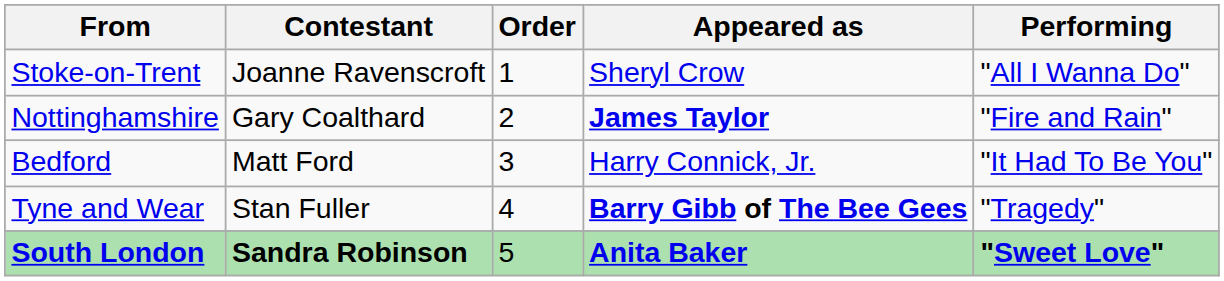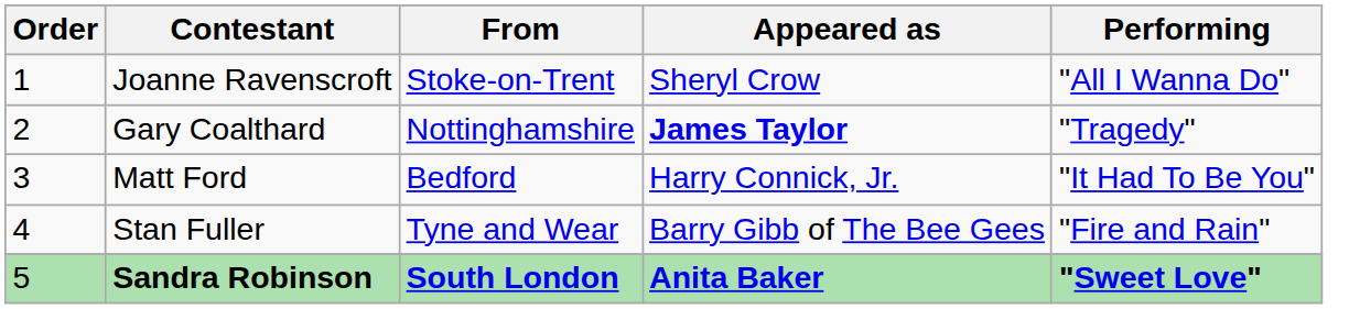 <table class="wikitable">
 <tr>
+<th>Order</th>
+<th>Contestant</th>
 <th>From</th>
-<th>Contestant</th>
-<th>Order</th>
 <th>Appeared as</th>
 <th>Performing</th>
 </tr>
 <tr>
+<td>1</td>
+<td>Joanne Ravenscroft</td>
 <td><a href='#'>Stoke-on-Trent</a></td>
-<td>Joanne Ravenscroft</td>
-<td>1</td>
 <td><a href='#'>Sheryl Crow</a></td>
 <td>"<a href='#'>All I Wanna Do</a>"</td>
 </tr>
 <tr>
+<td>2</td>
+<td>Gary Coalthard</td>
 <td><a href='#'>Nottinghamshire</a></td>
-<td>Gary Coalthard</td>
-<td>2</td>
 <td><strong><a href='#'>James Taylor</a></strong></td>
-<td>"<a href='#'>Fire and Rain</a>"</td>
+<td>"<a href='#'>Tragedy</a>"</td>
 </tr>
 <tr>
+<td>3</td>
+<td>Matt Ford</td>
 <td><a href='#'>Bedford</a></td>
-<td>Matt Ford</td>
-<td>3</td>
 <td><a href='#'>Harry Connick, Jr.</a></td>
 <td>"<a href='#'>It Had To Be You</a>"</td>
 </tr>
 <tr>
+<td>4</td>
+<td>Stan Fuller</td>
 <td><a href='#'>Tyne and Wear</a></td>
-<td>Stan Fuller</td>
-<td>4</td>
-<td><strong><a href='#'>Barry Gibb</a> of <a href='#'>The Bee Gees</a></strong></td>
-<td>"<a href='#'>Tragedy</a>"</td>
+<td><a href='#'>Barry Gibb</a> of <a href='#'>The Bee Gees</a></td>
+<td>"<a href='#'>Fire and Rain</a>"</td>
 </tr>
 <tr style="background:#ACE1AF;">
+<td>5</td>
+<td><strong>Sandra Robinson</strong></td>
 <td><strong><a href='#'>South London</a></strong></td>
-<td><strong>Sandra Robinson</strong></td>
-<td>5</td>
 <td><strong><a href='#'>Anita Baker</a></strong></td>
 <td><strong>"<a href='#'>Sweet Love</a>"</strong></td>
 </tr>
 </table>
